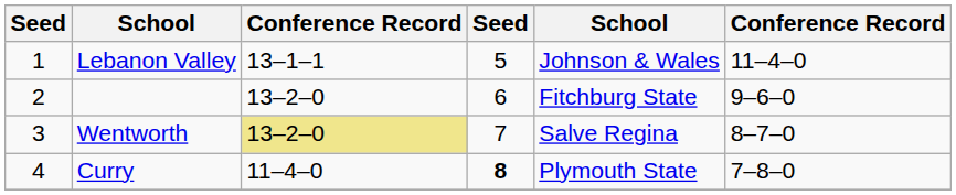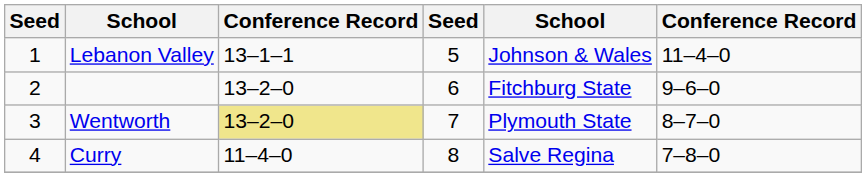 <table class="wikitable">
 <tr>
 <th>Seed</th>
 <th>School</th>
 <th>Conference Record</th>
 <th>Seed</th>
 <th>School</th>
 <th>Conference Record</th>
 </tr>
 <tr>
 <td align=center>1</td>
 <td><a href='#'>Lebanon Valley</a></td>
 <td>13–1–1</td>
 <td align=center>5</td>
 <td><a href='#'>Johnson & Wales</a></td>
 <td>11–4–0</td>
 </tr>
 <tr>
 <td align=center>2</td>
 <td><a href='#'></a></td>
 <td>13–2–0</td>
 <td align=center>6</td>
 <td><a href='#'>Fitchburg State</a></td>
 <td>9–6–0</td>
 </tr>
 <tr>
 <td align=center>3</td>
 <td><a href='#'>Wentworth</a></td>
 <td style="background: khaki;">13–2–0</td>
 <td align=center>7</td>
-<td><a href='#'>Salve Regina</a></td>
+<td><a href='#'>Plymouth State</a></td>
 <td>8–7–0</td>
 </tr>
 <tr>
 <td align=center>4</td>
 <td><a href='#'>Curry</a></td>
 <td>11–4–0</td>
-<td align=center><strong>8</strong></td>
-<td><a href='#'>Plymouth State</a></td>
+<td align=center>8</td>
+<td><a href='#'>Salve Regina</a></td>
 <td>7–8–0</td>
 </tr>
 <tr>
 </tr>
 </table>
